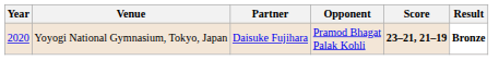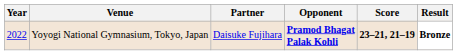 <table class="sortable wikitable" style="font-size: 90%;">
 <tr>
 <th>Year</th>
 <th>Venue</th>
 <th>Partner</th>
 <th>Opponent</th>
 <th>Score</th>
 <th>Result</th>
 </tr>
 <tr style="background:#F3E6D7">
-<td align="center"><a href='#'>2020</a></td>
+<td align="center"><a href='#'>2022</a></td>
 <td align="left">Yoyogi National Gymnasium, Tokyo, Japan</td>
 <td align="left"> <a href='#'>Daisuke Fujihara</a></td>
-<td align="left"> <a href='#'>Pramod Bhagat</a><br> <a href='#'>Palak Kohli</a></td>
+<td align="left"><strong> <a href='#'>Pramod Bhagat</a><br> <a href='#'>Palak Kohli</a></strong></td>
 <td align="left"><strong>23–21, 21–19</strong></td>
 <td style="text-align:left; background:white"> <strong>Bronze</strong></td>
 </tr>
 </table>
